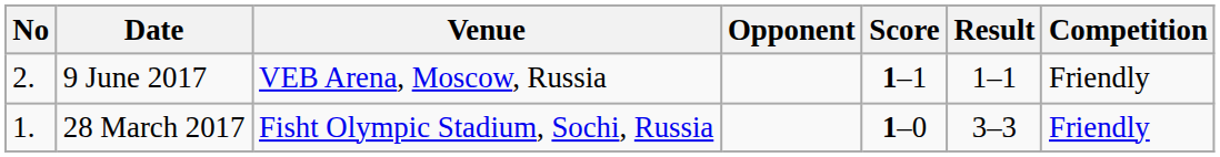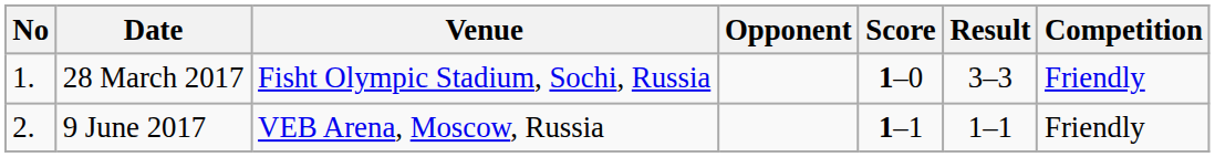 <table class="wikitable" style="font-size:85%;">
 <tr>
 <th>No</th>
 <th>Date</th>
 <th>Venue</th>
 <th>Opponent</th>
 <th>Score</th>
 <th>Result</th>
 <th>Competition</th>
 </tr>
 <tr>
+<td>1.</td>
+<td>28 March 2017</td>
+<td><a href='#'>Fisht Olympic Stadium</a>, <a href='#'>Sochi</a>, <a href='#'>Russia</a></td>
+<td></td>
+<td align=center><strong>1</strong>–0</td>
+<td align=center>3–3</td>
+<td><a href='#'>Friendly</a></td>
+</tr>
+<tr>
 <td>2.</td>
 <td>9 June 2017</td>
 <td><a href='#'>VEB Arena</a>, <a href='#'>Moscow</a>, Russia</td>
 <td></td>
 <td align=center><strong>1</strong>–1</td>
 <td align=center>1–1</td>
 <td>Friendly</td>
 </tr>
-<tr>
-<td>1.</td>
-<td>28 March 2017</td>
-<td><a href='#'>Fisht Olympic Stadium</a>, <a href='#'>Sochi</a>, <a href='#'>Russia</a></td>
-<td></td>
-<td align=center><strong>1</strong>–0</td>
-<td align=center>3–3</td>
-<td><a href='#'>Friendly</a></td>
-</tr>
 </table>
